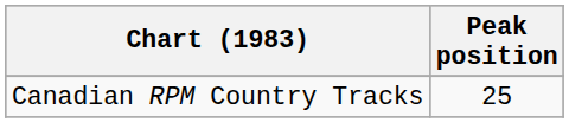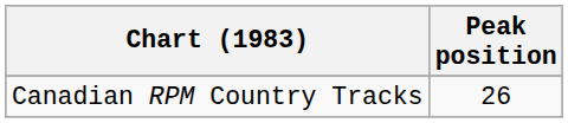 <table class="wikitable sortable">
 <tr>
 <th align="left">Chart (1983)</th>
 <th align="center">Peak<br>position</th>
 </tr>
 <tr>
 </tr>
 <tr>
 <td align="left">Canadian <em>RPM</em> Country Tracks</td>
-<td align="center">25</td>
+<td align="center">26</td>
 </tr>
 </table>
